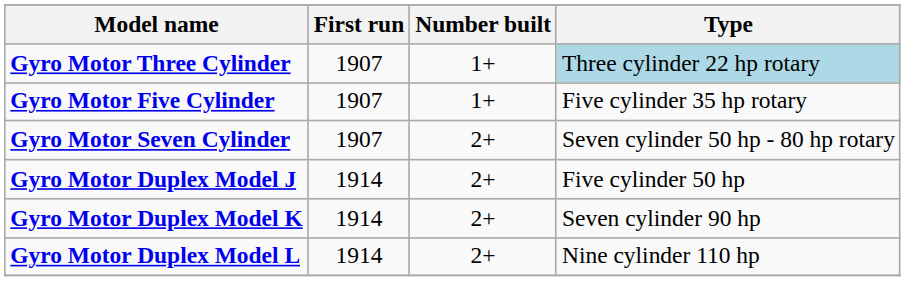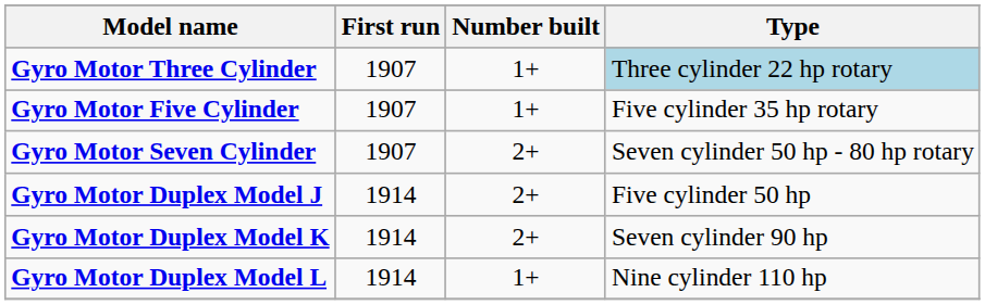 <table class="wikitable" align=center style="font-size:90%;">
 <tr>
 </tr>
 <tr bgcolor="#efefef">
 <th>Model name</th>
 <th>First run</th>
 <th>Number built</th>
 <th>Type</th>
 </tr>
 <tr>
 <td align=left><strong><a href='#'>Gyro Motor Three Cylinder</a></strong></td>
 <td align=center>1907</td>
 <td align=center>1+</td>
 <td align=left style="background: lightblue;">Three cylinder 22 hp rotary</td>
 </tr>
 <tr>
 <td align=left><strong><a href='#'>Gyro Motor Five Cylinder</a></strong></td>
 <td align=center>1907</td>
 <td align=center>1+</td>
 <td align=left>Five cylinder 35 hp rotary</td>
 </tr>
 <tr>
 <td align=left><strong><a href='#'>Gyro Motor Seven Cylinder</a></strong></td>
 <td align=center>1907</td>
 <td align=center>2+</td>
 <td align=left>Seven cylinder 50 hp - 80 hp  rotary</td>
 </tr>
 <tr>
 <td align=left><strong><a href='#'>Gyro Motor Duplex Model J</a></strong></td>
 <td align=center>1914</td>
 <td align=center>2+</td>
 <td align=left>Five cylinder 50 hp</td>
 </tr>
 <tr>
 <td align=left><strong><a href='#'>Gyro Motor Duplex Model K</a></strong></td>
 <td align=center>1914</td>
 <td align=center>2+</td>
 <td align=left>Seven cylinder 90 hp</td>
 </tr>
 <tr>
 <td align=left><strong><a href='#'>Gyro Motor Duplex Model L</a></strong></td>
 <td align=center>1914</td>
-<td align=center>2+</td>
+<td align=center>1+</td>
 <td align=left>Nine cylinder 110 hp</td>
 </tr>
 <tr>
 </tr>
 </table>
